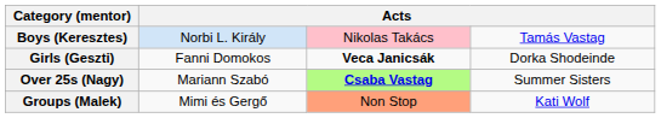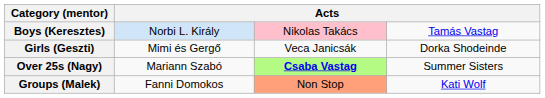 <table class="wikitable" style="text-align:center">
 <tr>
 <th spope="col" width="150">Category (mentor)</th>
 <th scope="col" colspan="4" width="600">Acts</th>
 </tr>
 <tr>
 <th scope="col">Boys (Keresztes)</th>
 <td bgcolor="#d1e5f8">Norbi L. Király</td>
 <td bgcolor="pink">Nikolas Takács</td>
 <td><a href='#'>Tamás Vastag</a></td>
 </tr>
 <tr>
 <th scope="col">Girls (Geszti)</th>
-<td>Fanni Domokos</td>
-<td><strong>Veca Janicsák</strong></td>
+<td>Mimi és Gergő</td>
+<td>Veca Janicsák</td>
 <td>Dorka Shodeinde</td>
 </tr>
 <tr>
 <th scope="col">Over 25s (Nagy)</th>
 <td>Mariann Szabó</td>
 <td bgcolor="#B4FB84"><strong><a href='#'>Csaba Vastag</a></strong></td>
 <td>Summer Sisters</td>
 </tr>
 <tr>
 <th scope="col">Groups (Malek)</th>
-<td>Mimi és Gergő</td>
+<td>Fanni Domokos</td>
 <td style="background: lightsalmon;">Non Stop</td>
 <td><a href='#'>Kati Wolf</a></td>
 </tr>
 </table>
